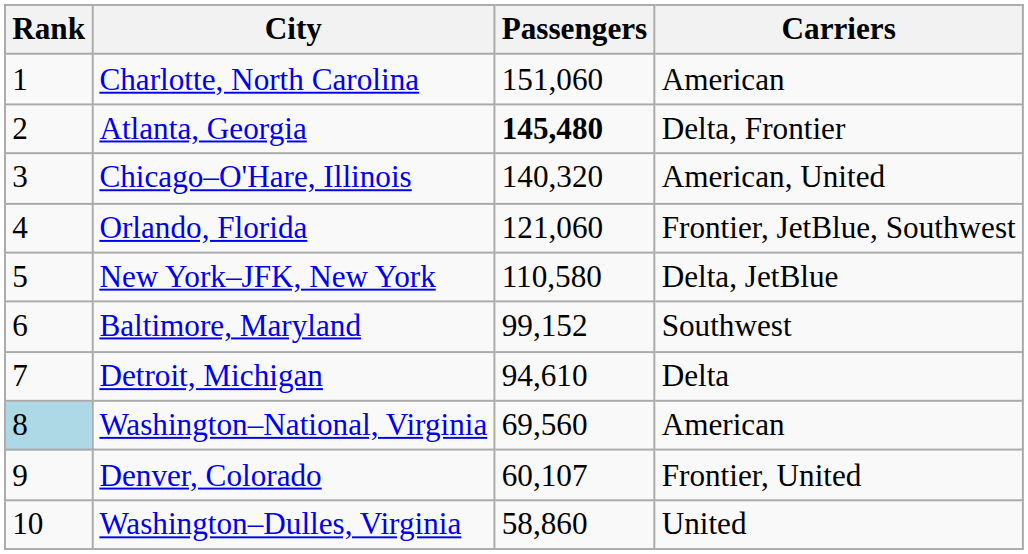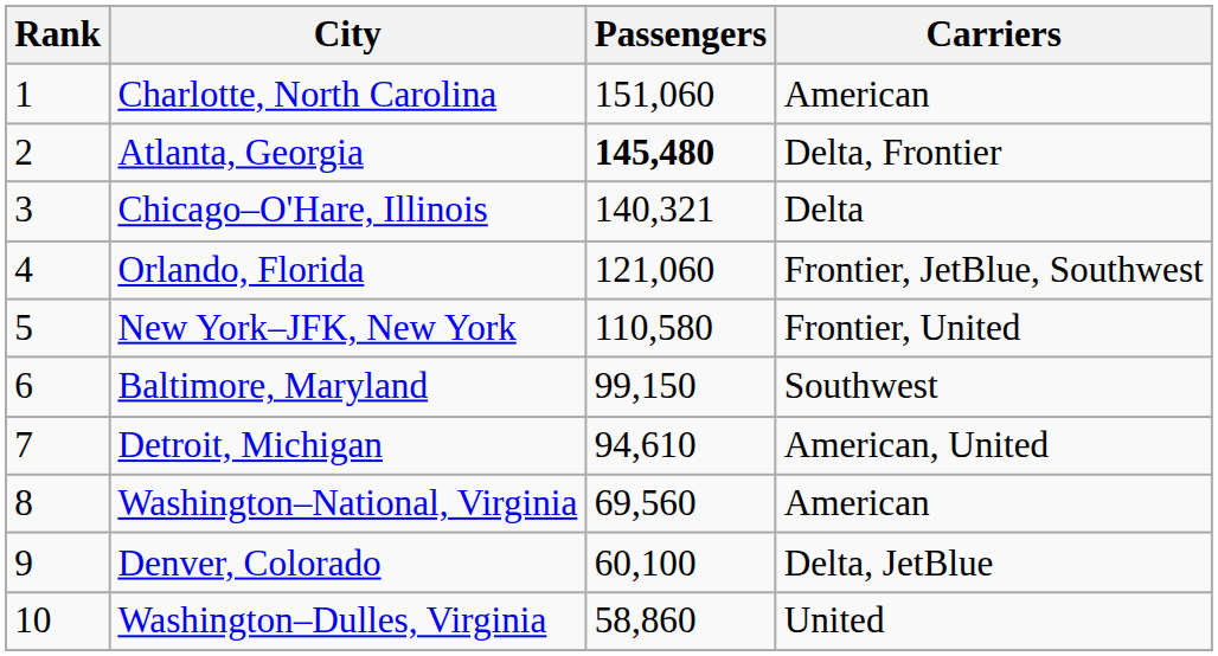 <table class="wikitable sortable" width= align=>
 <tr>
 <th>Rank</th>
 <th>City</th>
 <th>Passengers</th>
 <th>Carriers</th>
 </tr>
 <tr>
 <td>1</td>
 <td> <a href='#'>Charlotte, North Carolina</a></td>
 <td>151,060</td>
 <td>American</td>
 </tr>
 <tr>
 <td>2</td>
 <td> <a href='#'>Atlanta, Georgia</a></td>
 <td><strong>145,480</strong></td>
 <td>Delta, Frontier</td>
 </tr>
 <tr>
 <td>3</td>
 <td> <a href='#'>Chicago–O'Hare, Illinois</a></td>
-<td>140,320</td>
-<td>American, United</td>
+<td>140,321</td>
+<td>Delta</td>
 </tr>
 <tr>
 <td>4</td>
 <td> <a href='#'>Orlando, Florida</a></td>
 <td>121,060</td>
 <td>Frontier, JetBlue, Southwest</td>
 </tr>
 <tr>
 <td>5</td>
 <td> <a href='#'>New York–JFK, New York</a></td>
 <td>110,580</td>
-<td>Delta, JetBlue</td>
+<td>Frontier, United</td>
 </tr>
 <tr>
 <td>6</td>
 <td> <a href='#'>Baltimore, Maryland</a></td>
-<td>99,152</td>
+<td>99,150</td>
 <td>Southwest</td>
 </tr>
 <tr>
 <td>7</td>
 <td> <a href='#'>Detroit, Michigan</a></td>
 <td>94,610</td>
-<td>Delta</td>
+<td>American, United</td>
 </tr>
 <tr>
-<td style="background: lightblue;">8</td>
+<td>8</td>
 <td> <a href='#'>Washington–National, Virginia</a></td>
 <td>69,560</td>
 <td>American</td>
 </tr>
 <tr>
 <td>9</td>
 <td> <a href='#'>Denver, Colorado</a></td>
-<td>60,107</td>
-<td>Frontier, United</td>
+<td>60,100</td>
+<td>Delta, JetBlue</td>
 </tr>
 <tr>
 <td>10</td>
 <td> <a href='#'>Washington–Dulles, Virginia</a></td>
 <td>58,860</td>
 <td>United</td>
 </tr>
 </table>
